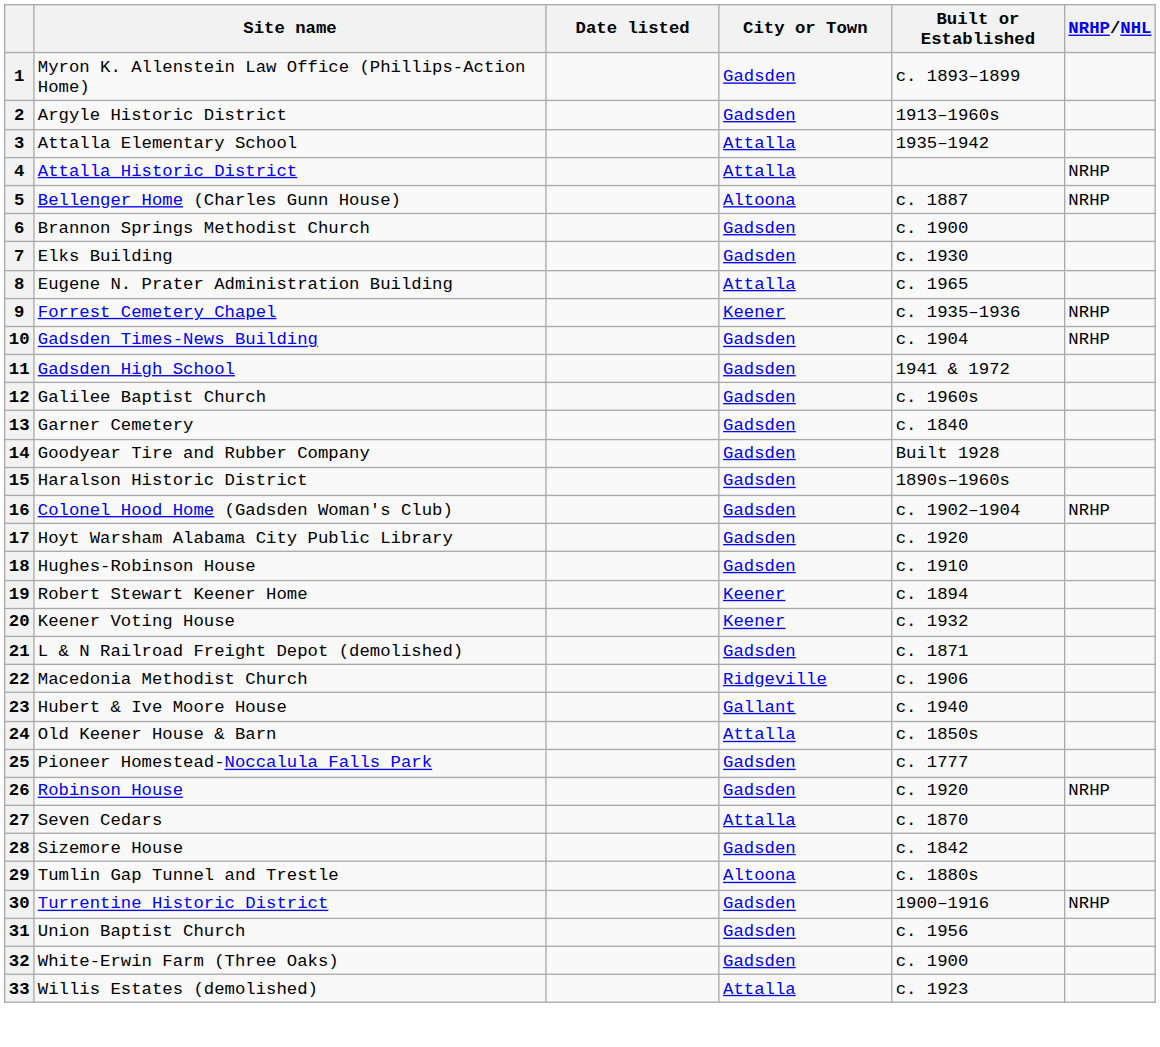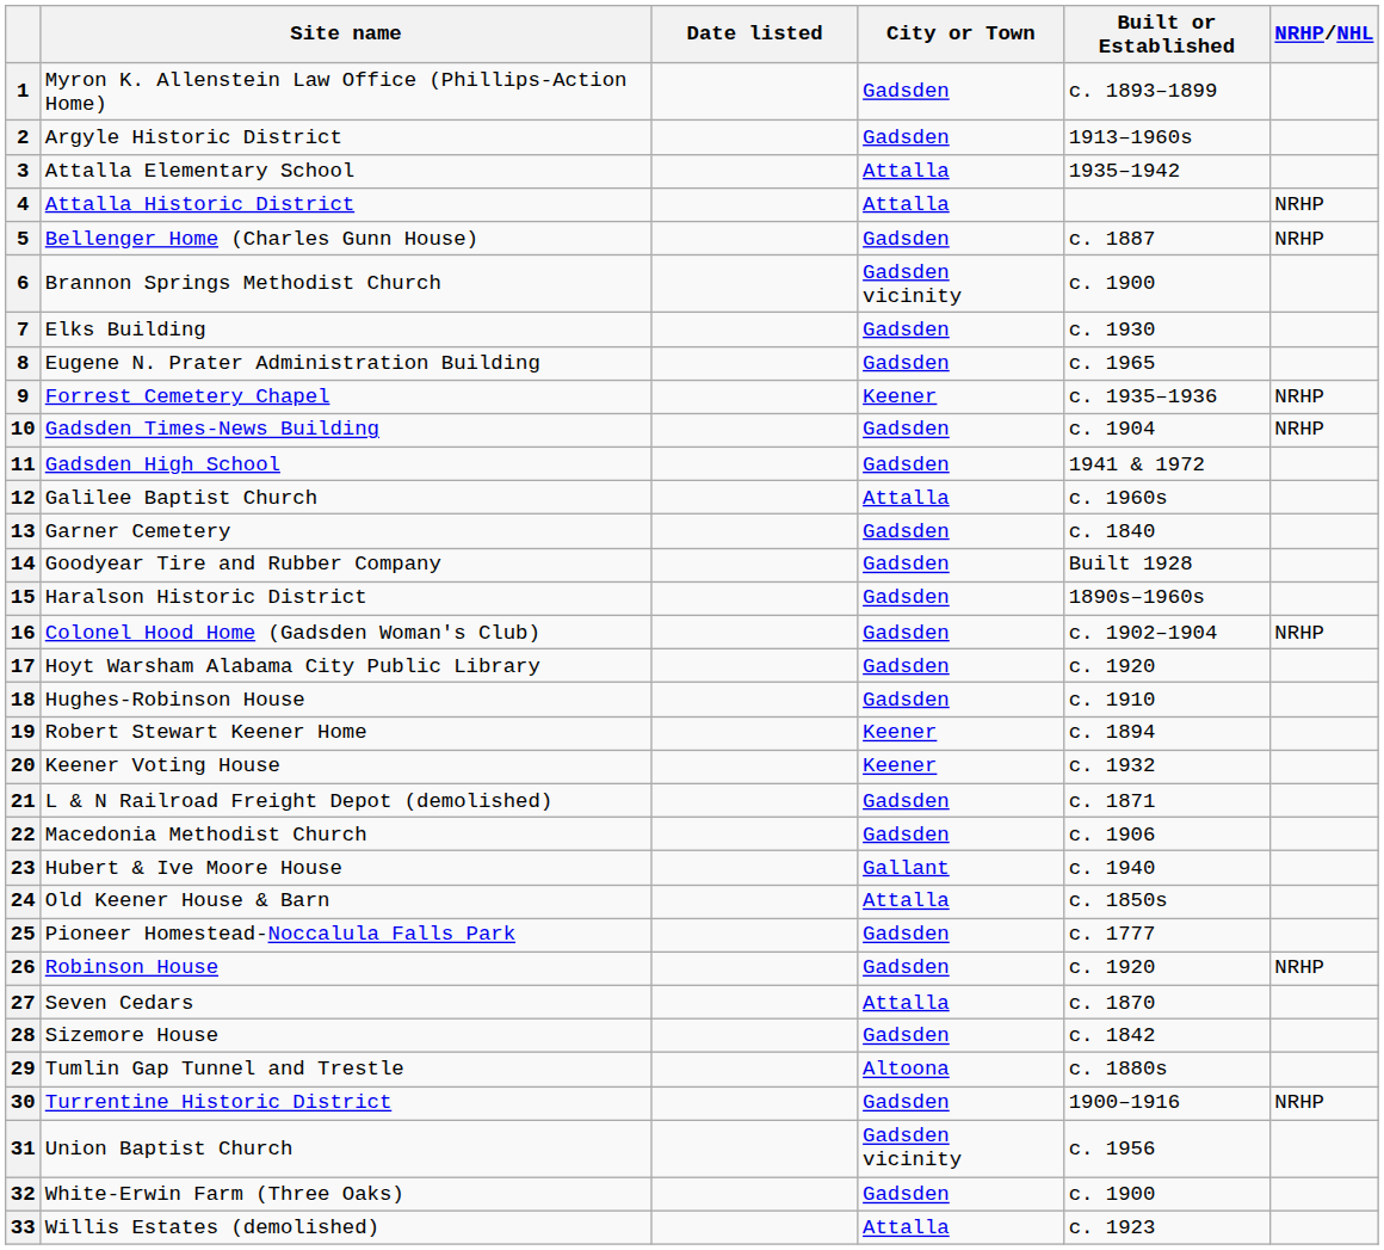 <table class="wikitable" style="width:98%">
 <tr>
 <th width = 2%  ></th>
 <th><strong>Site name</strong></th>
 <th width = 15% ><strong>Date listed</strong></th>
 <th width = 15% ><strong>City or Town</strong></th>
 <th width = 15% ><strong>Built or Established</strong></th>
 <th width = 5%  ><strong><a href='#'>NRHP</a>/<a href='#'>NHL</a></strong></th>
 </tr>
 <tr ->
 <th>1</th>
 <td>Myron K. Allenstein Law Office (Phillips-Action Home)</td>
 <td></td>
 <td><a href='#'>Gadsden</a></td>
 <td>c. 1893–1899</td>
 <td></td>
 </tr>
 <tr ->
 <th>2</th>
 <td>Argyle Historic District</td>
 <td></td>
 <td><a href='#'>Gadsden</a></td>
 <td>1913–1960s</td>
 <td></td>
 </tr>
 <tr ->
 <th>3</th>
 <td>Attalla Elementary School</td>
 <td></td>
 <td><a href='#'>Attalla</a></td>
 <td>1935–1942</td>
 <td></td>
 </tr>
 <tr>
 <th>4</th>
 <td><a href='#'>Attalla Historic District</a></td>
 <td></td>
 <td><a href='#'>Attalla</a></td>
 <td></td>
 <td>NRHP</td>
 </tr>
 <tr ->
 <th>5</th>
 <td><a href='#'>Bellenger Home</a> (Charles Gunn House)</td>
 <td></td>
-<td><a href='#'>Altoona</a></td>
+<td><a href='#'>Gadsden</a></td>
 <td>c. 1887</td>
 <td>NRHP</td>
 </tr>
 <tr ->
 <th>6</th>
 <td>Brannon Springs Methodist Church</td>
 <td></td>
-<td><a href='#'>Gadsden</a></td>
+<td><a href='#'>Gadsden</a> vicinity</td>
 <td>c. 1900</td>
 <td></td>
 </tr>
 <tr ->
 <th>7</th>
 <td>Elks Building</td>
 <td></td>
 <td><a href='#'>Gadsden</a></td>
 <td>c. 1930</td>
 <td></td>
 </tr>
 <tr ->
 <th>8</th>
 <td>Eugene N. Prater Administration Building</td>
 <td></td>
-<td><a href='#'>Attalla</a></td>
+<td><a href='#'>Gadsden</a></td>
 <td>c. 1965</td>
 <td></td>
 </tr>
 <tr ->
 <th>9</th>
 <td><a href='#'>Forrest Cemetery Chapel</a></td>
 <td></td>
 <td><a href='#'>Keener</a></td>
 <td>c. 1935–1936</td>
 <td>NRHP</td>
 </tr>
 <tr ->
 <th>10</th>
 <td><a href='#'>Gadsden Times-News Building</a></td>
 <td></td>
 <td><a href='#'>Gadsden</a></td>
 <td>c. 1904</td>
 <td>NRHP</td>
 </tr>
 <tr ->
 <th>11</th>
 <td><a href='#'>Gadsden High School</a></td>
 <td></td>
 <td><a href='#'>Gadsden</a></td>
 <td>1941 & 1972</td>
 <td></td>
 </tr>
 <tr ->
 <th>12</th>
 <td>Galilee Baptist Church</td>
 <td></td>
-<td><a href='#'>Gadsden</a></td>
+<td><a href='#'>Attalla</a></td>
 <td>c. 1960s</td>
 <td></td>
 </tr>
 <tr ->
 <th>13</th>
 <td>Garner Cemetery</td>
 <td></td>
 <td><a href='#'>Gadsden</a></td>
 <td>c. 1840</td>
 <td></td>
 </tr>
 <tr ->
 <th>14</th>
 <td>Goodyear Tire and Rubber Company</td>
 <td></td>
 <td><a href='#'>Gadsden</a></td>
 <td>Built 1928</td>
 <td></td>
 </tr>
 <tr ->
 <th>15</th>
 <td>Haralson Historic District</td>
 <td></td>
 <td><a href='#'>Gadsden</a></td>
 <td>1890s–1960s</td>
 <td></td>
 </tr>
 <tr ->
 <th>16</th>
 <td><a href='#'>Colonel Hood Home</a> (Gadsden Woman's Club)</td>
 <td></td>
 <td><a href='#'>Gadsden</a></td>
 <td>c. 1902–1904</td>
 <td>NRHP</td>
 </tr>
 <tr ->
 <th>17</th>
 <td>Hoyt Warsham Alabama City Public Library</td>
 <td></td>
 <td><a href='#'>Gadsden</a></td>
 <td>c. 1920</td>
 <td></td>
 </tr>
 <tr ->
 <th>18</th>
 <td>Hughes-Robinson House</td>
 <td></td>
 <td><a href='#'>Gadsden</a></td>
 <td>c. 1910</td>
 <td></td>
 </tr>
 <tr ->
 <th>19</th>
 <td>Robert Stewart Keener Home</td>
 <td></td>
 <td><a href='#'>Keener</a></td>
 <td>c. 1894</td>
 <td></td>
 </tr>
 <tr ->
 <th>20</th>
 <td>Keener Voting House</td>
 <td></td>
 <td><a href='#'>Keener</a></td>
 <td>c. 1932</td>
 <td></td>
 </tr>
 <tr ->
 <th>21</th>
 <td>L & N Railroad Freight Depot (demolished)</td>
 <td></td>
 <td><a href='#'>Gadsden</a></td>
 <td>c. 1871</td>
 <td></td>
 </tr>
 <tr ->
 <th>22</th>
 <td>Macedonia Methodist Church</td>
 <td></td>
-<td><a href='#'>Ridgeville</a></td>
+<td><a href='#'>Gadsden</a></td>
 <td>c. 1906</td>
 <td></td>
 </tr>
 <tr>
 <th>23</th>
 <td>Hubert & Ive Moore House</td>
 <td></td>
 <td><a href='#'>Gallant</a></td>
 <td>c. 1940</td>
 <td></td>
 </tr>
 <tr>
 <th>24</th>
 <td>Old Keener House & Barn</td>
 <td></td>
 <td><a href='#'>Attalla</a></td>
 <td>c. 1850s</td>
 <td></td>
 </tr>
 <tr ->
 <th>25</th>
 <td>Pioneer Homestead-<a href='#'>Noccalula Falls Park</a></td>
 <td></td>
 <td><a href='#'>Gadsden</a></td>
 <td>c. 1777</td>
 <td></td>
 </tr>
 <tr ->
 <th>26</th>
 <td><a href='#'>Robinson House</a></td>
 <td></td>
 <td><a href='#'>Gadsden</a></td>
 <td>c. 1920</td>
 <td>NRHP</td>
 </tr>
 <tr ->
 <th>27</th>
 <td>Seven Cedars</td>
 <td></td>
 <td><a href='#'>Attalla</a></td>
 <td>c. 1870</td>
 <td></td>
 </tr>
 <tr>
 <th>28</th>
 <td>Sizemore House</td>
 <td></td>
 <td><a href='#'>Gadsden</a></td>
 <td>c. 1842</td>
 <td></td>
 </tr>
 <tr ->
 <th>29</th>
 <td>Tumlin Gap Tunnel and Trestle</td>
 <td></td>
 <td><a href='#'>Altoona</a></td>
 <td>c. 1880s</td>
 <td></td>
 </tr>
 <tr ->
 <th>30</th>
 <td><a href='#'>Turrentine Historic District</a></td>
 <td></td>
 <td><a href='#'>Gadsden</a></td>
 <td>1900–1916</td>
 <td>NRHP</td>
 </tr>
 <tr ->
 <th>31</th>
 <td>Union Baptist Church</td>
 <td></td>
-<td><a href='#'>Gadsden</a></td>
+<td><a href='#'>Gadsden</a> vicinity</td>
 <td>c. 1956</td>
 <td></td>
 </tr>
 <tr ->
 <th>32</th>
 <td>White-Erwin Farm (Three Oaks)</td>
 <td></td>
 <td><a href='#'>Gadsden</a></td>
 <td>c. 1900</td>
 <td></td>
 </tr>
 <tr ->
 <th>33</th>
 <td>Willis Estates (demolished)</td>
 <td></td>
 <td><a href='#'>Attalla</a></td>
 <td>c. 1923</td>
 <td></td>
 </tr>
 </table>
